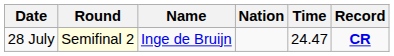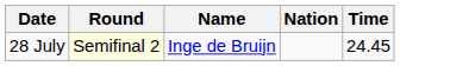 <table class="wikitable" style="text-align:center">
 <tr>
 <th>Date</th>
 <th>Round</th>
 <th>Name</th>
 <th>Nation</th>
 <th>Time</th>
-<th>Record</th>
 </tr>
 <tr>
 <td>28 July</td>
 <td style="background: lightyellow;">Semifinal 2</td>
 <td align="left"><a href='#'>Inge de Bruijn</a></td>
 <td align="left"></td>
-<td>24.47</td>
-<td><strong><a href='#'>CR</a></strong></td>
+<td>24.45</td>
 </tr>
 </table>
